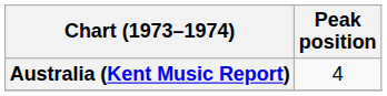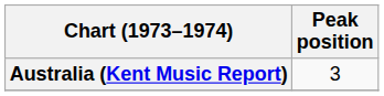 <table class="wikitable sortable plainrowheaders">
 <tr>
 <th scope="col">Chart (1973–1974)</th>
 <th scope="col">Peak<br>position</th>
 </tr>
 <tr>
 <th scope="row">Australia (<a href='#'>Kent Music Report</a>)</th>
-<td style="text-align:center;">4</td>
+<td style="text-align:center;">3</td>
 </tr>
 <tr>
 </tr>
 <tr>
 </tr>
 <tr>
 </tr>
 <tr>
 </tr>
 <tr>
 </tr>
 <tr>
 </tr>
 </table>
